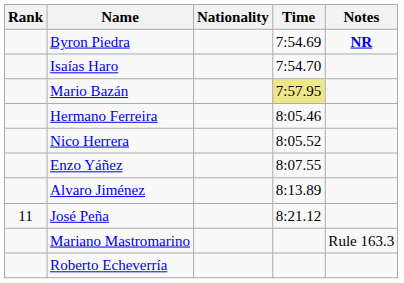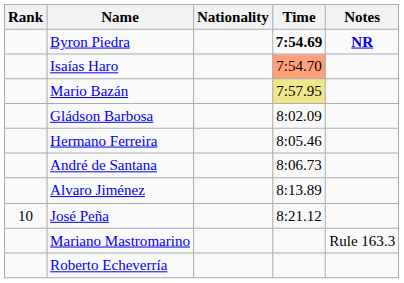 <table class="wikitable sortable" style="text-align:center;font-size:95%">
 <tr>
 <th>Rank</th>
 <th>Name</th>
 <th>Nationality</th>
 <th>Time</th>
 <th>Notes</th>
 </tr>
 <tr>
 <td></td>
 <td align=left><a href='#'>Byron Piedra</a></td>
 <td align=left></td>
-<td>7:54.69</td>
+<td><strong>7:54.69</strong></td>
 <td><strong><a href='#'>NR</a></strong></td>
 </tr>
 <tr>
 <td></td>
 <td align=left><a href='#'>Isaías Haro</a></td>
 <td align=left></td>
-<td>7:54.70</td>
+<td style="background: lightsalmon;">7:54.70</td>
 <td></td>
 </tr>
 <tr>
 <td></td>
 <td align=left><a href='#'>Mario Bazán</a></td>
 <td align=left></td>
 <td style="background: khaki;">7:57.95</td>
 <td></td>
 </tr>
 <tr>
 <td></td>
+<td align=left><a href='#'>Gládson Barbosa</a></td>
+<td align=left></td>
+<td>8:02.09</td>
+<td></td>
+</tr>
+<tr>
+<td></td>
 <td align=left><a href='#'>Hermano Ferreira</a></td>
 <td align=left></td>
 <td>8:05.46</td>
 <td></td>
 </tr>
 <tr>
 <td></td>
-<td align=left><a href='#'>Nico Herrera</a></td>
+<td align=left><a href='#'>André de Santana</a></td>
 <td align=left></td>
-<td>8:05.52</td>
-<td></td>
-</tr>
-<tr>
-<td></td>
-<td align=left><a href='#'>Enzo Yáñez</a></td>
-<td align=left></td>
-<td>8:07.55</td>
+<td>8:06.73</td>
 <td></td>
 </tr>
 <tr>
 <td></td>
 <td align=left><a href='#'>Alvaro Jiménez</a></td>
 <td align=left></td>
 <td>8:13.89</td>
 <td></td>
 </tr>
 <tr>
-<td>11</td>
+<td>10</td>
 <td align=left><a href='#'>José Peña</a></td>
 <td align=left></td>
 <td>8:21.12</td>
 <td></td>
 </tr>
 <tr>
 <td></td>
 <td align=left><a href='#'>Mariano Mastromarino</a></td>
 <td align=left></td>
 <td></td>
 <td>Rule 163.3</td>
 </tr>
 <tr>
 <td></td>
 <td align=left><a href='#'>Roberto Echeverría</a></td>
 <td align=left></td>
 <td></td>
 <td></td>
 </tr>
 </table>
